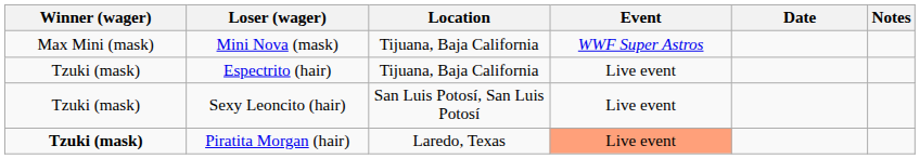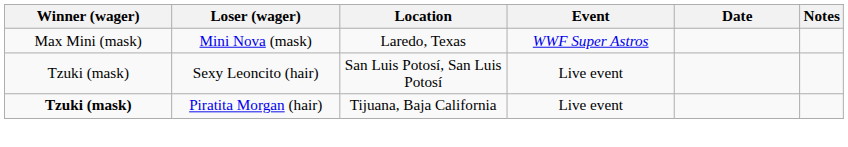 <table class="wikitable sortable" width=100%  style="text-align: center">
 <tr>
 <th width=20% scope="col">Winner (wager)</th>
 <th width=20% scope="col">Loser (wager)</th>
 <th width=20% scope="col">Location</th>
 <th width=20% scope="col">Event</th>
 <th width=15% scope="col">Date</th>
 <th class="unsortable" width=5% scope="col">Notes</th>
 </tr>
 <tr>
 <td>Max Mini (mask)</td>
 <td><a href='#'>Mini Nova</a> (mask)</td>
-<td>Tijuana, Baja California</td>
+<td>Laredo, Texas</td>
 <td><em><a href='#'>WWF Super Astros</a></em></td>
-<td></td>
-<td></td>
-</tr>
-<tr>
-<td>Tzuki (mask)</td>
-<td><a href='#'>Espectrito</a> (hair)</td>
-<td>Tijuana, Baja California</td>
-<td>Live event</td>
 <td></td>
 <td></td>
 </tr>
 <tr>
 <td>Tzuki (mask)</td>
 <td>Sexy Leoncito (hair)</td>
 <td>San Luis Potosí, San Luis Potosí</td>
 <td>Live event</td>
 <td></td>
 <td></td>
 </tr>
 <tr>
 <td><strong>Tzuki (mask)</strong></td>
 <td><a href='#'>Piratita Morgan</a> (hair)</td>
-<td>Laredo, Texas</td>
-<td style="background: lightsalmon;">Live event</td>
+<td>Tijuana, Baja California</td>
+<td>Live event</td>
 <td></td>
 <td></td>
 </tr>
 </table>
